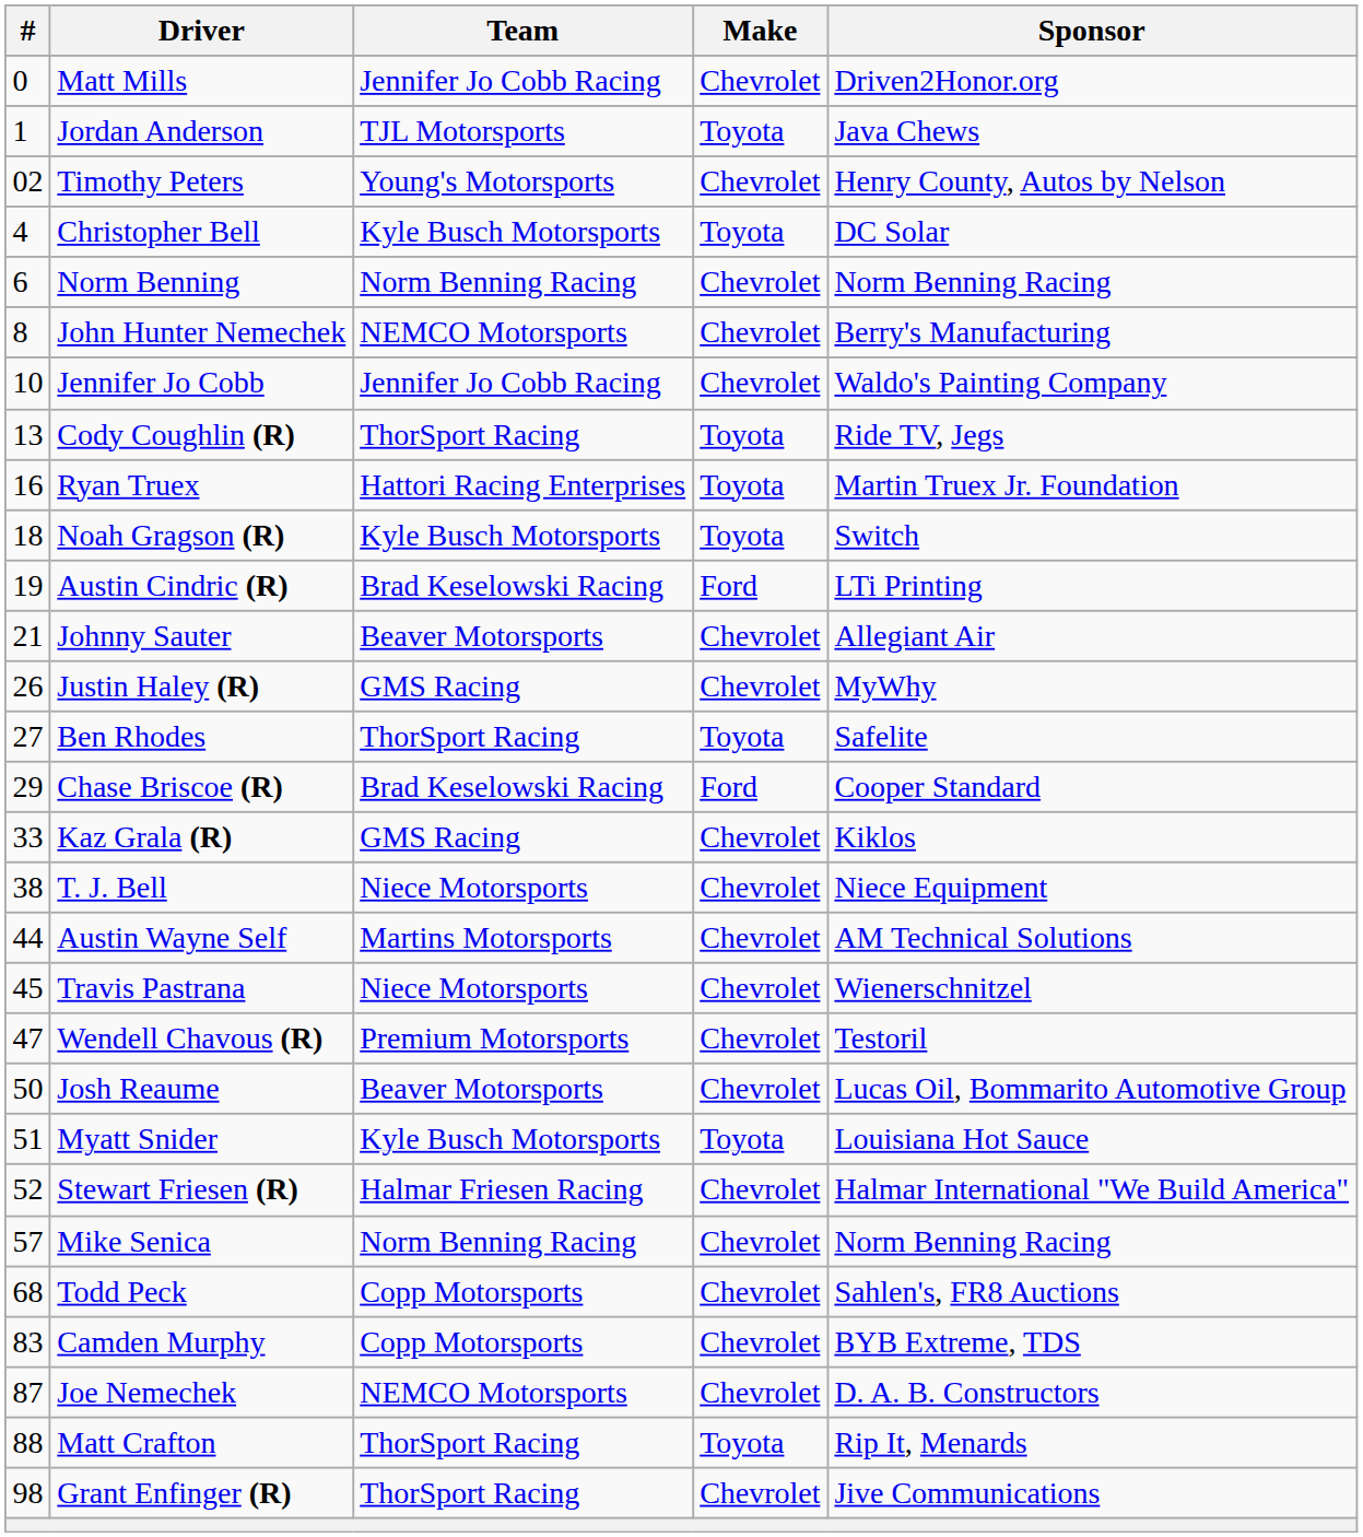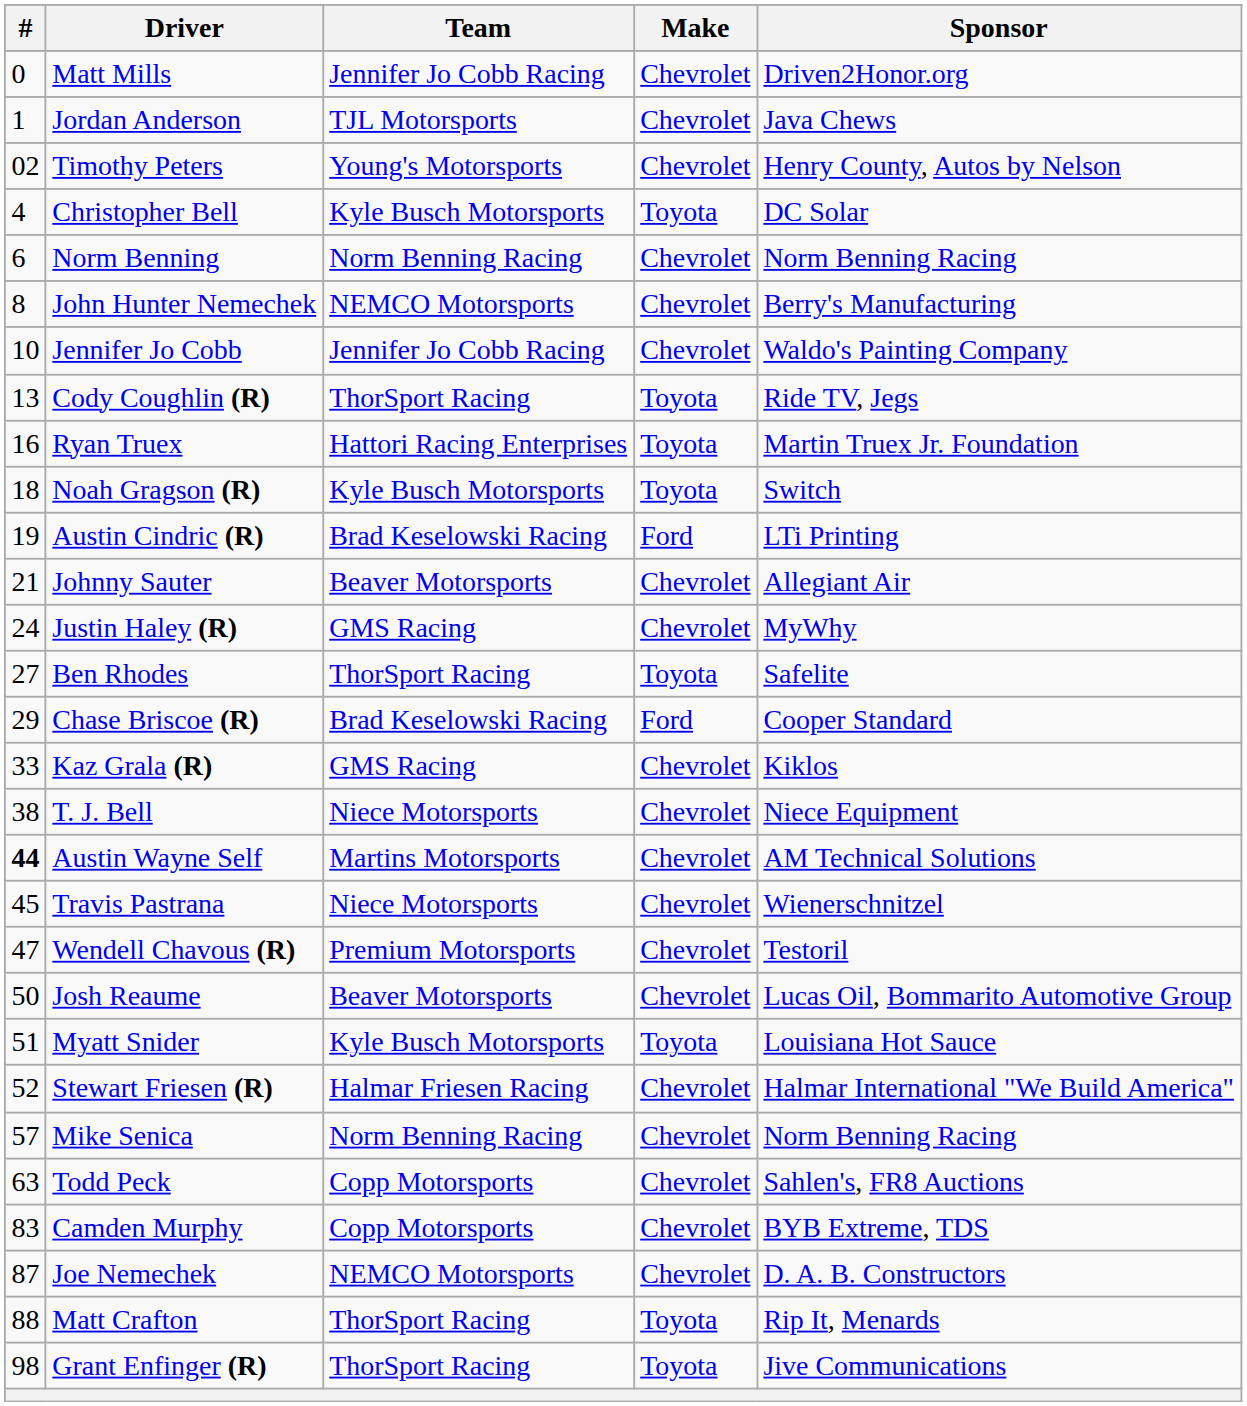 <table class="wikitable" style="font-size:95%">
 <tr>
 <th>#</th>
 <th>Driver</th>
 <th>Team</th>
 <th>Make</th>
 <th>Sponsor</th>
 </tr>
 <tr>
 <td>0</td>
 <td><a href='#'>Matt Mills</a></td>
 <td><a href='#'>Jennifer Jo Cobb Racing</a></td>
 <td><a href='#'>Chevrolet</a></td>
 <td><a href='#'>Driven2Honor.org</a></td>
 </tr>
 <tr>
 <td>1</td>
 <td><a href='#'>Jordan Anderson</a></td>
 <td><a href='#'>TJL Motorsports</a></td>
-<td><a href='#'>Toyota</a></td>
+<td><a href='#'>Chevrolet</a></td>
 <td><a href='#'>Java Chews</a></td>
 </tr>
 <tr>
 <td>02</td>
 <td><a href='#'>Timothy Peters</a></td>
 <td><a href='#'>Young's Motorsports</a></td>
 <td><a href='#'>Chevrolet</a></td>
 <td><a href='#'>Henry County</a>, <a href='#'>Autos by Nelson</a></td>
 </tr>
 <tr>
 <td>4</td>
 <td><a href='#'>Christopher Bell</a></td>
 <td><a href='#'>Kyle Busch Motorsports</a></td>
 <td><a href='#'>Toyota</a></td>
 <td><a href='#'>DC Solar</a></td>
 </tr>
 <tr>
 <td>6</td>
 <td><a href='#'>Norm Benning</a></td>
 <td><a href='#'>Norm Benning Racing</a></td>
 <td><a href='#'>Chevrolet</a></td>
 <td><a href='#'>Norm Benning Racing</a></td>
 </tr>
 <tr>
 <td>8</td>
 <td><a href='#'>John Hunter Nemechek</a></td>
 <td><a href='#'>NEMCO Motorsports</a></td>
 <td><a href='#'>Chevrolet</a></td>
 <td><a href='#'>Berry's Manufacturing</a></td>
 </tr>
 <tr>
 <td>10</td>
 <td><a href='#'>Jennifer Jo Cobb</a></td>
 <td><a href='#'>Jennifer Jo Cobb Racing</a></td>
 <td><a href='#'>Chevrolet</a></td>
 <td><a href='#'>Waldo's Painting Company</a></td>
 </tr>
 <tr>
 <td>13</td>
 <td><a href='#'>Cody Coughlin</a> <strong>(R)</strong></td>
 <td><a href='#'>ThorSport Racing</a></td>
 <td><a href='#'>Toyota</a></td>
 <td><a href='#'>Ride TV</a>, <a href='#'>Jegs</a></td>
 </tr>
 <tr>
 <td>16</td>
 <td><a href='#'>Ryan Truex</a></td>
 <td><a href='#'>Hattori Racing Enterprises</a></td>
 <td><a href='#'>Toyota</a></td>
 <td><a href='#'>Martin Truex Jr. Foundation</a></td>
 </tr>
 <tr>
 <td>18</td>
 <td><a href='#'>Noah Gragson</a> <strong>(R)</strong></td>
 <td><a href='#'>Kyle Busch Motorsports</a></td>
 <td><a href='#'>Toyota</a></td>
 <td><a href='#'>Switch</a></td>
 </tr>
 <tr>
 <td>19</td>
 <td><a href='#'>Austin Cindric</a> <strong>(R)</strong></td>
 <td><a href='#'>Brad Keselowski Racing</a></td>
 <td><a href='#'>Ford</a></td>
 <td><a href='#'>LTi Printing</a></td>
 </tr>
 <tr>
 <td>21</td>
 <td><a href='#'>Johnny Sauter</a></td>
 <td><a href='#'>Beaver Motorsports</a></td>
 <td><a href='#'>Chevrolet</a></td>
 <td><a href='#'>Allegiant Air</a></td>
 </tr>
 <tr>
-<td>26</td>
+<td>24</td>
 <td><a href='#'>Justin Haley</a> <strong>(R)</strong></td>
 <td><a href='#'>GMS Racing</a></td>
 <td><a href='#'>Chevrolet</a></td>
 <td><a href='#'>MyWhy</a></td>
 </tr>
 <tr>
 <td>27</td>
 <td><a href='#'>Ben Rhodes</a></td>
 <td><a href='#'>ThorSport Racing</a></td>
 <td><a href='#'>Toyota</a></td>
 <td><a href='#'>Safelite</a></td>
 </tr>
 <tr>
 <td>29</td>
 <td><a href='#'>Chase Briscoe</a> <strong>(R)</strong></td>
 <td><a href='#'>Brad Keselowski Racing</a></td>
 <td><a href='#'>Ford</a></td>
 <td><a href='#'>Cooper Standard</a></td>
 </tr>
 <tr>
 <td>33</td>
 <td><a href='#'>Kaz Grala</a> <strong>(R)</strong></td>
 <td><a href='#'>GMS Racing</a></td>
 <td><a href='#'>Chevrolet</a></td>
 <td><a href='#'>Kiklos</a></td>
 </tr>
 <tr>
 <td>38</td>
 <td><a href='#'>T. J. Bell</a></td>
 <td><a href='#'>Niece Motorsports</a></td>
 <td><a href='#'>Chevrolet</a></td>
 <td><a href='#'>Niece Equipment</a></td>
 </tr>
 <tr>
-<td>44</td>
+<td><strong>44</strong></td>
 <td><a href='#'>Austin Wayne Self</a></td>
 <td><a href='#'>Martins Motorsports</a></td>
 <td><a href='#'>Chevrolet</a></td>
 <td><a href='#'>AM Technical Solutions</a></td>
 </tr>
 <tr>
 <td>45</td>
 <td><a href='#'>Travis Pastrana</a></td>
 <td><a href='#'>Niece Motorsports</a></td>
 <td><a href='#'>Chevrolet</a></td>
 <td><a href='#'>Wienerschnitzel</a></td>
 </tr>
 <tr>
 <td>47</td>
 <td><a href='#'>Wendell Chavous</a> <strong>(R)</strong></td>
 <td><a href='#'>Premium Motorsports</a></td>
 <td><a href='#'>Chevrolet</a></td>
 <td><a href='#'>Testoril</a></td>
 </tr>
 <tr>
 <td>50</td>
 <td><a href='#'>Josh Reaume</a></td>
 <td><a href='#'>Beaver Motorsports</a></td>
 <td><a href='#'>Chevrolet</a></td>
 <td><a href='#'>Lucas Oil</a>, <a href='#'>Bommarito Automotive Group</a></td>
 </tr>
 <tr>
 <td>51</td>
 <td><a href='#'>Myatt Snider</a></td>
 <td><a href='#'>Kyle Busch Motorsports</a></td>
 <td><a href='#'>Toyota</a></td>
 <td><a href='#'>Louisiana Hot Sauce</a></td>
 </tr>
 <tr>
 <td>52</td>
 <td><a href='#'>Stewart Friesen</a> <strong>(R)</strong></td>
 <td><a href='#'>Halmar Friesen Racing</a></td>
 <td><a href='#'>Chevrolet</a></td>
 <td><a href='#'>Halmar International "We Build America"</a></td>
 </tr>
 <tr>
 <td>57</td>
 <td><a href='#'>Mike Senica</a></td>
 <td><a href='#'>Norm Benning Racing</a></td>
 <td><a href='#'>Chevrolet</a></td>
 <td><a href='#'>Norm Benning Racing</a></td>
 </tr>
 <tr>
-<td>68</td>
+<td>63</td>
 <td><a href='#'>Todd Peck</a></td>
 <td><a href='#'>Copp Motorsports</a></td>
 <td><a href='#'>Chevrolet</a></td>
 <td><a href='#'>Sahlen's</a>, <a href='#'>FR8 Auctions</a></td>
 </tr>
 <tr>
 <td>83</td>
 <td><a href='#'>Camden Murphy</a></td>
 <td><a href='#'>Copp Motorsports</a></td>
 <td><a href='#'>Chevrolet</a></td>
 <td><a href='#'>BYB Extreme</a>, <a href='#'>TDS</a></td>
 </tr>
 <tr>
 <td>87</td>
 <td><a href='#'>Joe Nemechek</a></td>
 <td><a href='#'>NEMCO Motorsports</a></td>
 <td><a href='#'>Chevrolet</a></td>
 <td><a href='#'>D. A. B. Constructors</a></td>
 </tr>
 <tr>
 <td>88</td>
 <td><a href='#'>Matt Crafton</a></td>
 <td><a href='#'>ThorSport Racing</a></td>
 <td><a href='#'>Toyota</a></td>
 <td><a href='#'>Rip It</a>, <a href='#'>Menards</a></td>
 </tr>
 <tr>
 <td>98</td>
 <td><a href='#'>Grant Enfinger</a> <strong>(R)</strong></td>
 <td><a href='#'>ThorSport Racing</a></td>
-<td><a href='#'>Chevrolet</a></td>
+<td><a href='#'>Toyota</a></td>
 <td><a href='#'>Jive Communications</a></td>
 </tr>
 <tr>
 <th colspan="5"></th>
 </tr>
 </table>
